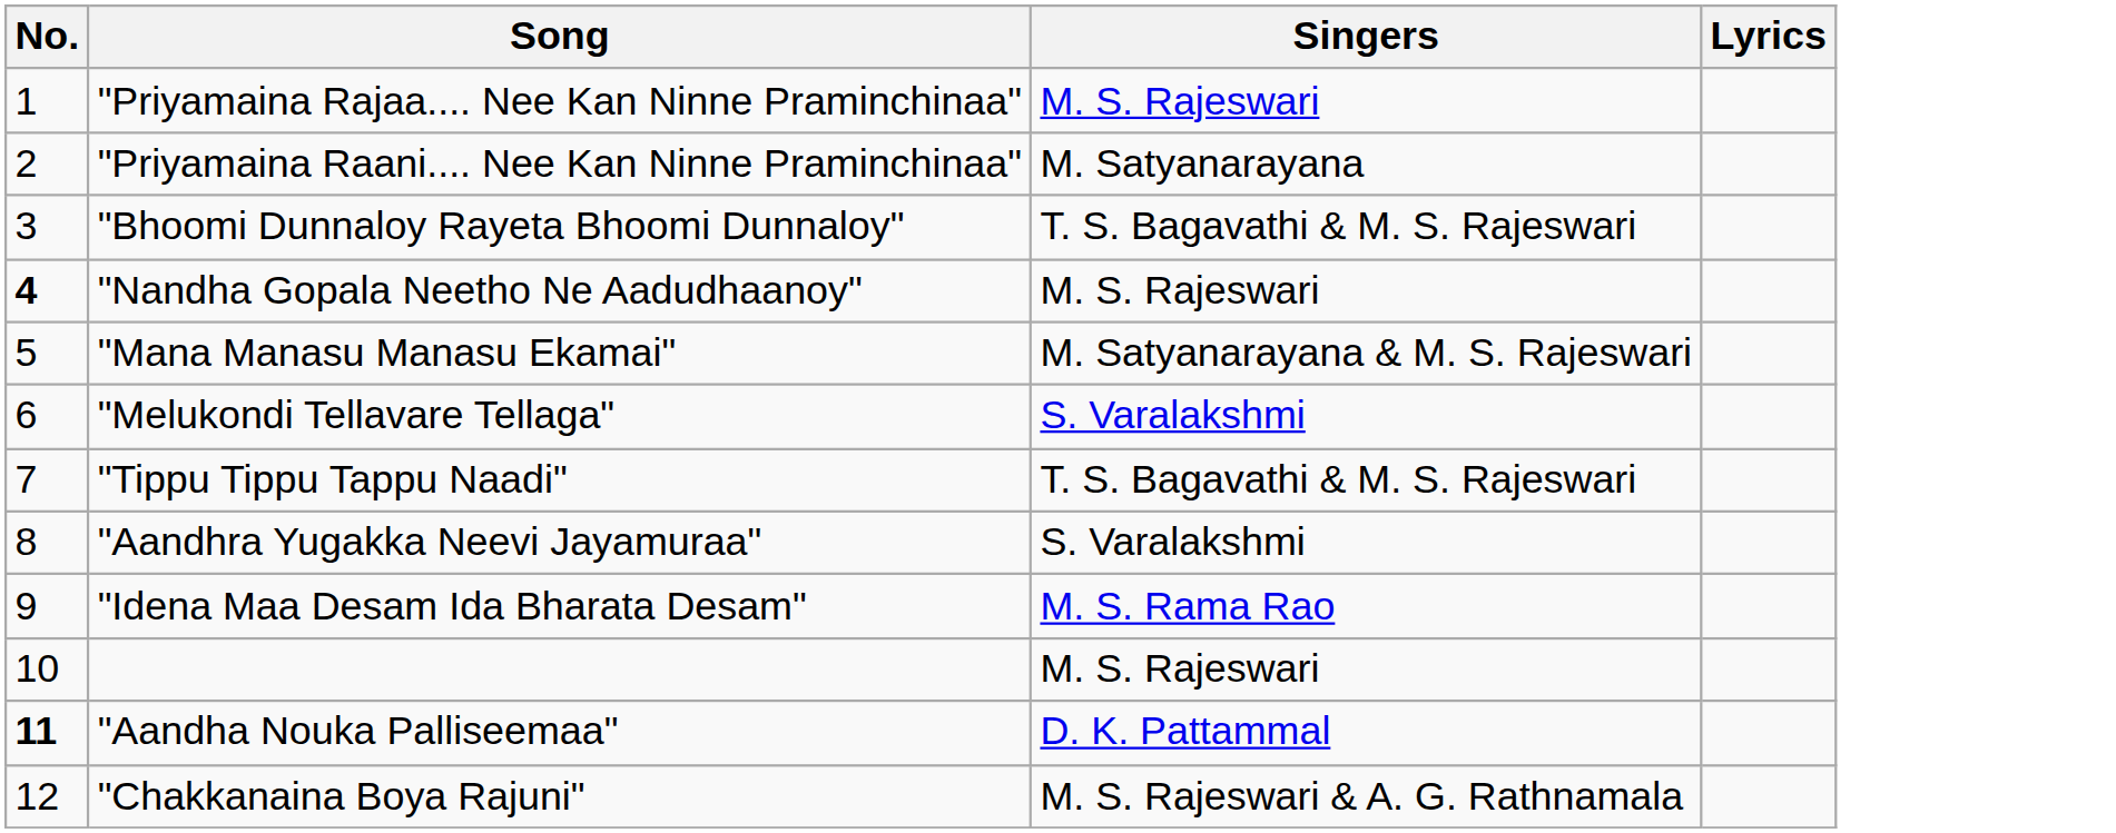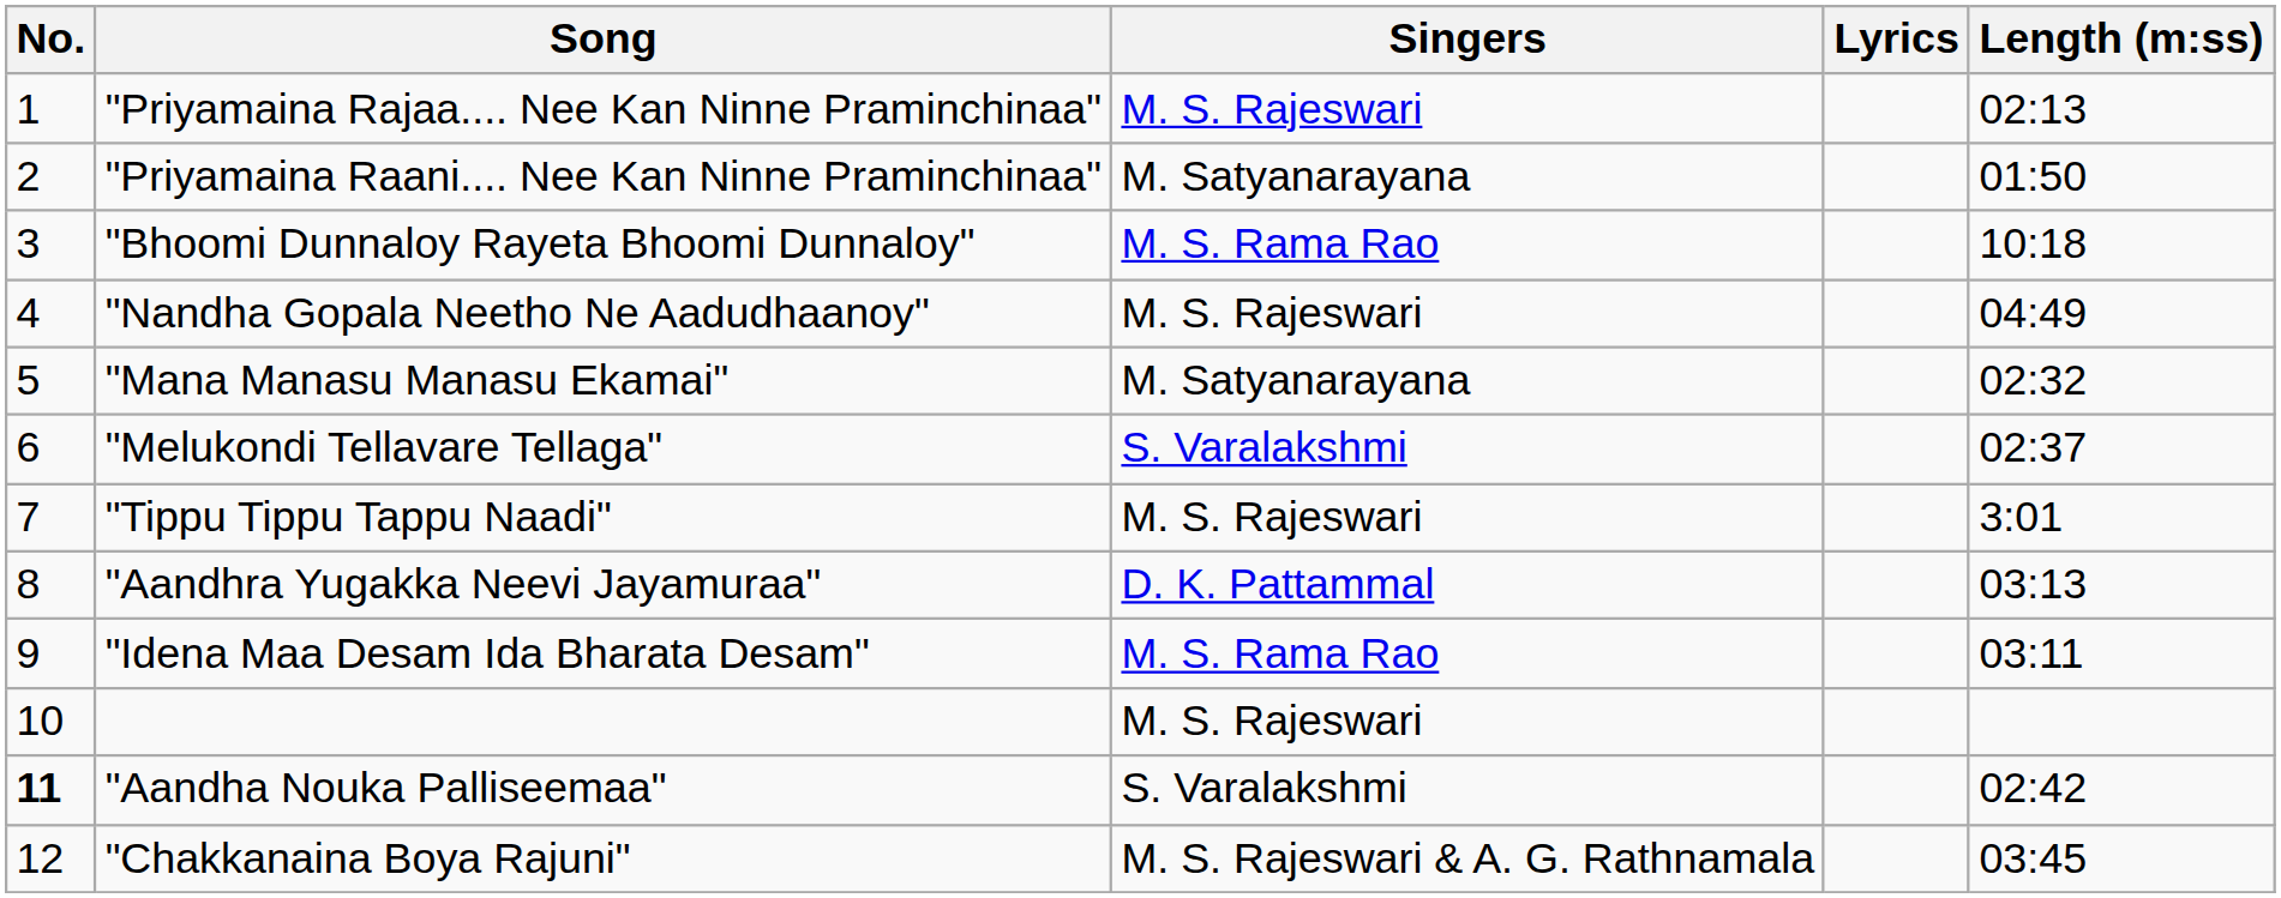 <table class="wikitable">
 <tr>
 <th>No.</th>
 <th>Song</th>
 <th>Singers</th>
 <th>Lyrics</th>
+<th>Length (m:ss)</th>
 </tr>
 <tr>
 <td>1</td>
 <td>"Priyamaina Rajaa.... Nee Kan Ninne Praminchinaa"</td>
 <td><a href='#'>M. S. Rajeswari</a></td>
 <td></td>
+<td>02:13</td>
 </tr>
 <tr>
 <td>2</td>
 <td>"Priyamaina Raani.... Nee Kan Ninne Praminchinaa"</td>
 <td>M. Satyanarayana</td>
 <td></td>
+<td>01:50</td>
 </tr>
 <tr>
 <td>3</td>
 <td>"Bhoomi Dunnaloy Rayeta Bhoomi Dunnaloy"</td>
-<td>T. S. Bagavathi & M. S. Rajeswari</td>
+<td><a href='#'>M. S. Rama Rao</a></td>
 <td></td>
+<td>10:18</td>
 </tr>
 <tr>
-<td><strong>4</strong></td>
+<td>4</td>
 <td>"Nandha Gopala Neetho Ne Aadudhaanoy"</td>
 <td>M. S. Rajeswari</td>
 <td></td>
+<td>04:49</td>
 </tr>
 <tr>
 <td>5</td>
 <td>"Mana Manasu Manasu Ekamai"</td>
-<td>M. Satyanarayana  & M. S. Rajeswari</td>
+<td>M. Satyanarayana</td>
 <td></td>
+<td>02:32</td>
 </tr>
 <tr>
 <td>6</td>
 <td>"Melukondi Tellavare Tellaga"</td>
 <td><a href='#'>S. Varalakshmi</a></td>
 <td></td>
+<td>02:37</td>
 </tr>
 <tr>
 <td>7</td>
 <td>"Tippu Tippu Tappu Naadi"</td>
-<td>T. S. Bagavathi & M. S. Rajeswari</td>
+<td>M. S. Rajeswari</td>
 <td></td>
+<td>3:01</td>
 </tr>
 <tr>
 <td>8</td>
 <td>"Aandhra Yugakka Neevi Jayamuraa"</td>
-<td>S. Varalakshmi</td>
+<td><a href='#'>D. K. Pattammal</a></td>
 <td></td>
+<td>03:13</td>
 </tr>
 <tr>
 <td>9</td>
 <td>"Idena Maa Desam Ida Bharata Desam"</td>
 <td><a href='#'>M. S. Rama Rao</a></td>
 <td></td>
+<td>03:11</td>
 </tr>
 <tr>
 <td>10</td>
 <td></td>
 <td>M. S. Rajeswari</td>
 <td></td>
+<td></td>
 </tr>
 <tr>
 <td><strong>11</strong></td>
 <td>"Aandha Nouka Palliseemaa"</td>
-<td><a href='#'>D. K. Pattammal</a></td>
+<td>S. Varalakshmi</td>
 <td></td>
+<td>02:42</td>
 </tr>
 <tr>
 <td>12</td>
 <td>"Chakkanaina Boya Rajuni"</td>
 <td>M. S. Rajeswari & A. G. Rathnamala</td>
 <td></td>
+<td>03:45</td>
 </tr>
 </table>
